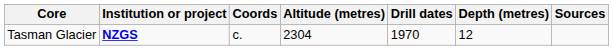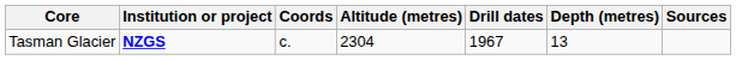 <table class="wikitable sortable">
 <tr>
 <th>Core</th>
 <th>Institution or project</th>
 <th>Coords</th>
 <th>Altitude (metres)</th>
 <th>Drill dates</th>
 <th>Depth (metres)</th>
 <th>Sources</th>
 </tr>
 <tr>
 <td>Tasman Glacier</td>
 <td><strong><a href='#'>NZGS</a></strong></td>
 <td>c. </td>
 <td>2304</td>
-<td>1970</td>
-<td>12</td>
+<td>1967</td>
+<td>13</td>
 <td></td>
 </tr>
 </table>
